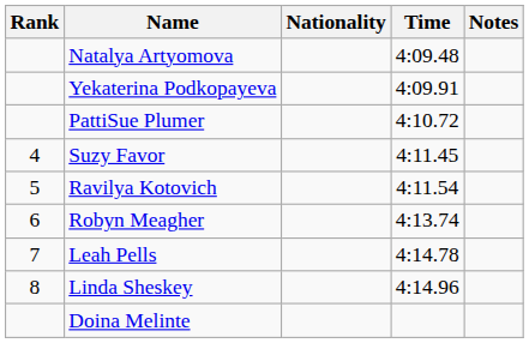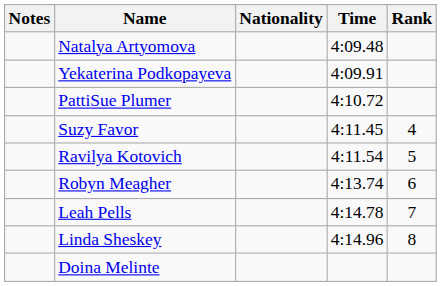 <table class="wikitable sortable" style="text-align:center">
 <tr>
-<th>Rank</th>
+<th>Notes</th>
 <th>Name</th>
 <th>Nationality</th>
 <th>Time</th>
-<th>Notes</th>
+<th>Rank</th>
 </tr>
 <tr>
 <td></td>
 <td align=left><a href='#'>Natalya Artyomova</a></td>
 <td align=left></td>
 <td>4:09.48</td>
 <td></td>
 </tr>
 <tr>
 <td></td>
 <td align=left><a href='#'>Yekaterina Podkopayeva</a></td>
 <td align=left></td>
 <td>4:09.91</td>
 <td></td>
 </tr>
 <tr>
 <td></td>
 <td align=left><a href='#'>PattiSue Plumer</a></td>
 <td align=left></td>
 <td>4:10.72</td>
 <td></td>
 </tr>
 <tr>
-<td>4</td>
+<td></td>
 <td align=left><a href='#'>Suzy Favor</a></td>
 <td align=left></td>
 <td>4:11.45</td>
-<td></td>
+<td>4</td>
 </tr>
 <tr>
-<td>5</td>
+<td></td>
 <td align=left><a href='#'>Ravilya Kotovich</a></td>
 <td align=left></td>
 <td>4:11.54</td>
-<td></td>
+<td>5</td>
 </tr>
 <tr>
-<td>6</td>
+<td></td>
 <td align=left><a href='#'>Robyn Meagher</a></td>
 <td align=left></td>
 <td>4:13.74</td>
-<td></td>
+<td>6</td>
 </tr>
 <tr>
-<td>7</td>
+<td></td>
 <td align=left><a href='#'>Leah Pells</a></td>
 <td align=left></td>
 <td>4:14.78</td>
-<td></td>
+<td>7</td>
 </tr>
 <tr>
-<td>8</td>
+<td></td>
 <td align=left><a href='#'>Linda Sheskey</a></td>
 <td align=left></td>
 <td>4:14.96</td>
-<td></td>
+<td>8</td>
 </tr>
 <tr>
 <td></td>
 <td align=left><a href='#'>Doina Melinte</a></td>
 <td align=left></td>
 <td></td>
 <td></td>
 </tr>
 </table>
